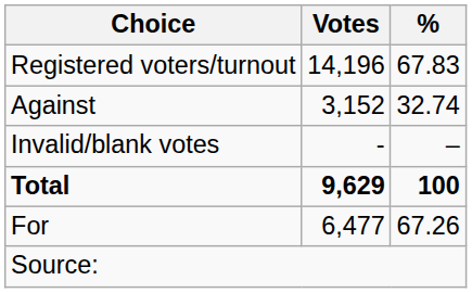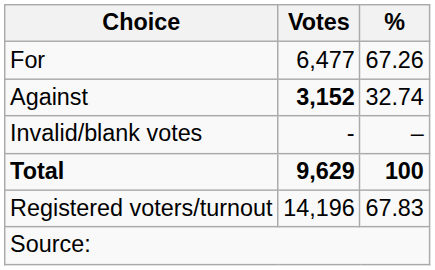 <table class=wikitable style=text-align:right>
 <tr>
 <th>Choice</th>
 <th>Votes</th>
 <th>%</th>
 </tr>
 <tr>
-<td align=left>Registered voters/turnout</td>
-<td>14,196</td>
-<td>67.83</td>
+<td align=left>For</td>
+<td>6,477</td>
+<td>67.26</td>
 </tr>
 <tr>
 <td align=left>Against</td>
-<td>3,152</td>
+<td><strong>3,152</strong></td>
 <td>32.74</td>
 </tr>
 <tr>
 <td align=left>Invalid/blank votes</td>
 <td>-</td>
 <td>–</td>
 </tr>
 <tr>
 <td align=left><strong>Total</strong></td>
 <td><strong>9,629</strong></td>
 <td><strong>100</strong></td>
 </tr>
 <tr>
-<td align=left>For</td>
-<td>6,477</td>
-<td>67.26</td>
+<td align=left>Registered voters/turnout</td>
+<td>14,196</td>
+<td>67.83</td>
 </tr>
 <tr>
 <td colspan=3 align=left>Source: </td>
 </tr>
 </table>
